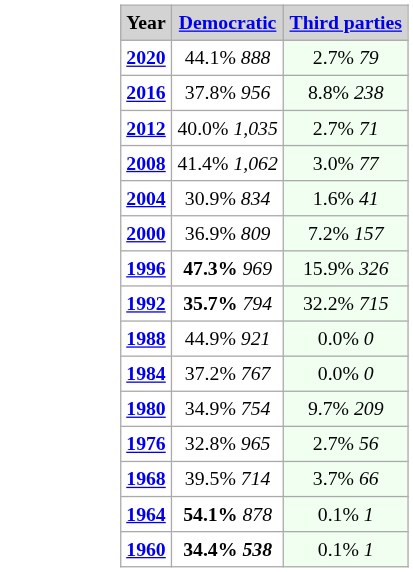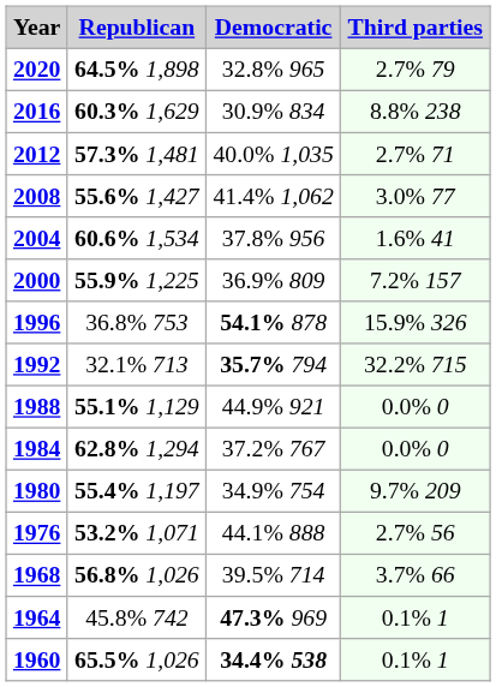 <table align="center" border="2" cellpadding="4" cellspacing="0" style="float:right; margin: 1em 1em 1em 0; border: 1px #aaa solid; border-collapse: collapse; font-size: 95%;">
 <tr bgcolor=lightgrey>
 <th>Year</th>
+<th><a href='#'>Republican</a></th>
 <th><a href='#'>Democratic</a></th>
 <th><a href='#'>Third parties</a></th>
 </tr>
 <tr>
 <td style="text-align:center;" ><strong><a href='#'>2020</a></strong></td>
-<td style="text-align:center;" >44.1% <em>888</em></td>
+<td style="text-align:center;" ><strong>64.5%</strong> <em>1,898</em></td>
+<td style="text-align:center;" >32.8% <em>965</em></td>
 <td style="text-align:center; background:honeyDew;">2.7% <em>79</em></td>
 </tr>
 <tr>
 <td style="text-align:center;" ><strong><a href='#'>2016</a></strong></td>
-<td style="text-align:center;" >37.8% <em>956</em></td>
+<td style="text-align:center;" ><strong>60.3%</strong> <em>1,629</em></td>
+<td style="text-align:center;" >30.9% <em>834</em></td>
 <td style="text-align:center; background:honeyDew;">8.8% <em>238</em></td>
 </tr>
 <tr>
 <td style="text-align:center;" ><strong><a href='#'>2012</a></strong></td>
+<td style="text-align:center;" ><strong>57.3%</strong> <em>1,481</em></td>
 <td style="text-align:center;" >40.0% <em>1,035</em></td>
 <td style="text-align:center; background:honeyDew;">2.7% <em>71</em></td>
 </tr>
 <tr>
 <td style="text-align:center;" ><strong><a href='#'>2008</a></strong></td>
+<td style="text-align:center;" ><strong>55.6%</strong> <em>1,427</em></td>
 <td style="text-align:center;" >41.4% <em>1,062</em></td>
 <td style="text-align:center; background:honeyDew;">3.0% <em>77</em></td>
 </tr>
 <tr>
 <td style="text-align:center;" ><strong><a href='#'>2004</a></strong></td>
-<td style="text-align:center;" >30.9% <em>834</em></td>
+<td style="text-align:center;" ><strong>60.6%</strong> <em>1,534</em></td>
+<td style="text-align:center;" >37.8% <em>956</em></td>
 <td style="text-align:center; background:honeyDew;">1.6% <em>41</em></td>
 </tr>
 <tr>
 <td style="text-align:center;" ><strong><a href='#'>2000</a></strong></td>
+<td style="text-align:center;" ><strong>55.9%</strong> <em>1,225</em></td>
 <td style="text-align:center;" >36.9% <em>809</em></td>
 <td style="text-align:center; background:honeyDew;">7.2% <em>157</em></td>
 </tr>
 <tr>
 <td style="text-align:center;" ><strong><a href='#'>1996</a></strong></td>
-<td style="text-align:center;" ><strong>47.3%</strong> <em>969</em></td>
+<td style="text-align:center;" >36.8% <em>753</em></td>
+<td style="text-align:center;" ><strong>54.1%</strong> <em>878</em></td>
 <td style="text-align:center; background:honeyDew;">15.9% <em>326</em></td>
 </tr>
 <tr>
 <td style="text-align:center;" ><strong><a href='#'>1992</a></strong></td>
+<td style="text-align:center;" >32.1% <em>713</em></td>
 <td style="text-align:center;" ><strong>35.7%</strong> <em>794</em></td>
 <td style="text-align:center; background:honeyDew;">32.2% <em>715</em></td>
 </tr>
 <tr>
 <td style="text-align:center;" ><strong><a href='#'>1988</a></strong></td>
+<td style="text-align:center;" ><strong>55.1%</strong> <em>1,129</em></td>
 <td style="text-align:center;" >44.9% <em>921</em></td>
 <td style="text-align:center; background:honeyDew;">0.0% <em>0</em></td>
 </tr>
 <tr>
 <td style="text-align:center;" ><strong><a href='#'>1984</a></strong></td>
+<td style="text-align:center;" ><strong>62.8%</strong> <em>1,294</em></td>
 <td style="text-align:center;" >37.2% <em>767</em></td>
 <td style="text-align:center; background:honeyDew;">0.0% <em>0</em></td>
 </tr>
 <tr>
 <td style="text-align:center;" ><strong><a href='#'>1980</a></strong></td>
+<td style="text-align:center;" ><strong>55.4%</strong> <em>1,197</em></td>
 <td style="text-align:center;" >34.9% <em>754</em></td>
 <td style="text-align:center; background:honeyDew;">9.7% <em>209</em></td>
 </tr>
 <tr>
 <td style="text-align:center;" ><strong><a href='#'>1976</a></strong></td>
-<td style="text-align:center;" >32.8% <em>965</em></td>
+<td style="text-align:center;" ><strong>53.2%</strong> <em>1,071</em></td>
+<td style="text-align:center;" >44.1% <em>888</em></td>
 <td style="text-align:center; background:honeyDew;">2.7% <em>56</em></td>
 </tr>
 <tr>
 <td style="text-align:center;" ><strong><a href='#'>1968</a></strong></td>
+<td style="text-align:center;" ><strong>56.8%</strong> <em>1,026</em></td>
 <td style="text-align:center;" >39.5% <em>714</em></td>
 <td style="text-align:center; background:honeyDew;">3.7% <em>66</em></td>
 </tr>
 <tr>
 <td style="text-align:center;" ><strong><a href='#'>1964</a></strong></td>
-<td style="text-align:center;" ><strong>54.1%</strong> <em>878</em></td>
+<td style="text-align:center;" >45.8% <em>742</em></td>
+<td style="text-align:center;" ><strong>47.3%</strong> <em>969</em></td>
 <td style="text-align:center; background:honeyDew;">0.1% <em>1</em></td>
 </tr>
 <tr>
 <td style="text-align:center;" ><strong><a href='#'>1960</a></strong></td>
+<td style="text-align:center;" ><strong>65.5%</strong> <em>1,026</em></td>
 <td style="text-align:center;" ><strong>34.4% <em>538</em></strong></td>
 <td style="text-align:center; background:honeyDew;">0.1% <em>1</em></td>
 </tr>
 </table>
